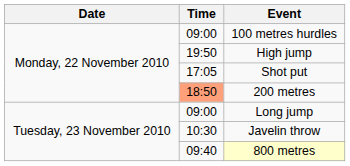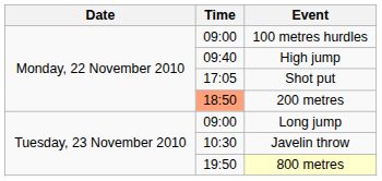 <table class = "wikitable" style="text-align:center;">
 <tr>
 <th width=220>Date</th>
 <th width=50>Time</th>
 <th width=150>Event</th>
 </tr>
 <tr>
 <td rowspan=4>Monday, 22 November 2010</td>
 <td>09:00</td>
 <td>100 metres hurdles</td>
 </tr>
 <tr>
-<td>19:50</td>
+<td>09:40</td>
 <td>High jump</td>
 </tr>
 <tr>
 <td>17:05</td>
 <td>Shot put</td>
 </tr>
 <tr>
 <td style="background: lightsalmon;">18:50</td>
 <td>200 metres</td>
 </tr>
 <tr>
 <td rowspan=3>Tuesday, 23 November 2010</td>
 <td>09:00</td>
 <td>Long jump</td>
 </tr>
 <tr>
 <td>10:30</td>
 <td>Javelin throw</td>
 </tr>
 <tr>
-<td>09:40</td>
+<td>19:50</td>
 <td bgcolor=ffffcc>800 metres</td>
 </tr>
 </table>
